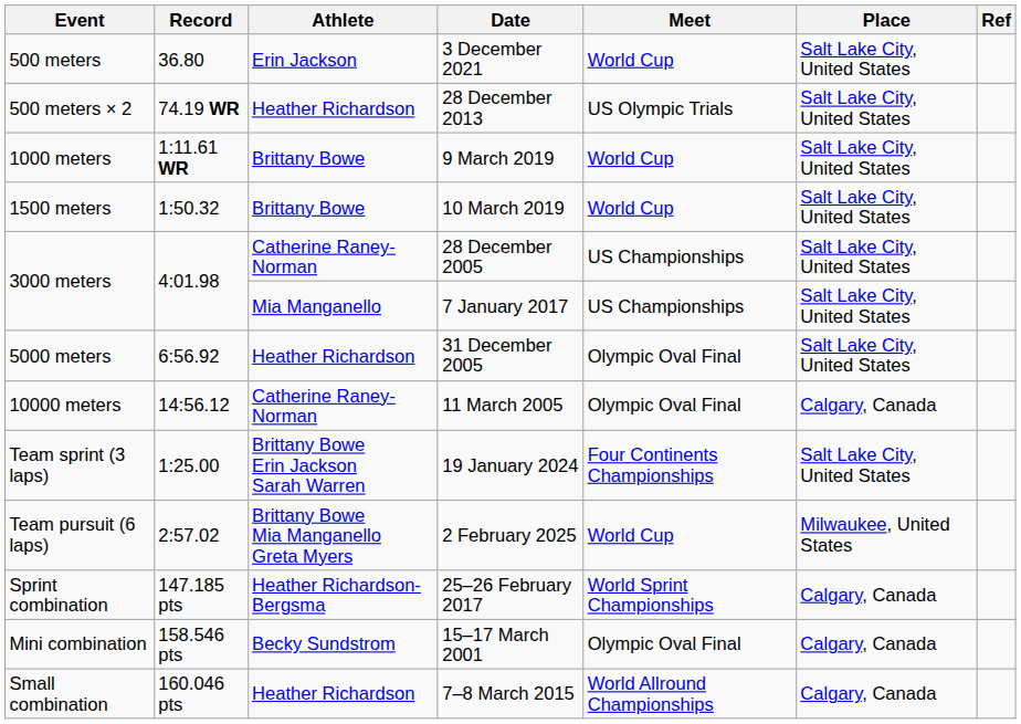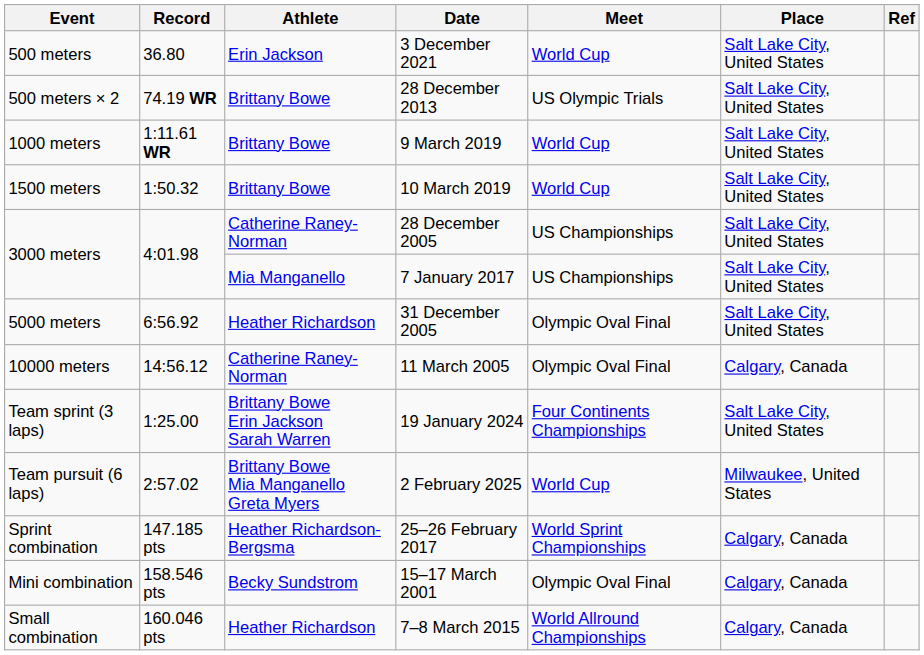 <table class="wikitable" style="font-size:95%; width: 95%;">
 <tr>
 <th>Event</th>
 <th>Record</th>
 <th>Athlete</th>
 <th>Date</th>
 <th>Meet</th>
 <th>Place</th>
 <th>Ref</th>
 </tr>
 <tr>
 <td>500 meters</td>
 <td>36.80</td>
 <td><a href='#'>Erin Jackson</a></td>
 <td>3 December 2021</td>
 <td><a href='#'>World Cup</a></td>
 <td><a href='#'>Salt Lake City</a>, United States</td>
 <td></td>
 </tr>
 <tr>
 <td>500 meters × 2</td>
 <td>74.19 <strong>WR</strong></td>
-<td><a href='#'>Heather Richardson</a></td>
+<td><a href='#'>Brittany Bowe</a></td>
 <td>28 December 2013</td>
 <td>US Olympic Trials</td>
 <td><a href='#'>Salt Lake City</a>, United States</td>
 <td></td>
 </tr>
 <tr>
 <td>1000 meters</td>
 <td>1:11.61 <strong>WR</strong></td>
 <td><a href='#'>Brittany Bowe</a></td>
 <td>9 March 2019</td>
 <td><a href='#'>World Cup</a></td>
 <td><a href='#'>Salt Lake City</a>, United States</td>
 <td></td>
 </tr>
 <tr>
 <td>1500 meters</td>
 <td>1:50.32</td>
 <td><a href='#'>Brittany Bowe</a></td>
 <td>10 March 2019</td>
 <td><a href='#'>World Cup</a></td>
 <td><a href='#'>Salt Lake City</a>, United States</td>
 <td></td>
 </tr>
 <tr>
 <td rowspan=2>3000 meters</td>
 <td rowspan=2>4:01.98</td>
 <td><a href='#'>Catherine Raney-Norman</a></td>
 <td>28 December 2005</td>
 <td>US Championships</td>
 <td><a href='#'>Salt Lake City</a>, United States</td>
 <td></td>
 </tr>
 <tr>
 <td><a href='#'>Mia Manganello</a></td>
 <td>7 January 2017</td>
 <td>US Championships</td>
 <td><a href='#'>Salt Lake City</a>, United States</td>
 <td></td>
 </tr>
 <tr>
 <td>5000 meters</td>
 <td>6:56.92</td>
 <td><a href='#'>Heather Richardson</a></td>
 <td>31 December 2005</td>
 <td>Olympic Oval Final</td>
 <td><a href='#'>Salt Lake City</a>, United States</td>
 <td></td>
 </tr>
 <tr>
 <td>10000 meters</td>
 <td>14:56.12</td>
 <td><a href='#'>Catherine Raney-Norman</a></td>
 <td>11 March 2005</td>
 <td>Olympic Oval Final</td>
 <td><a href='#'>Calgary</a>, Canada</td>
 <td></td>
 </tr>
 <tr>
 <td>Team sprint (3 laps)</td>
 <td>1:25.00</td>
 <td><a href='#'>Brittany Bowe</a><br><a href='#'>Erin Jackson</a><br><a href='#'>Sarah Warren</a></td>
 <td>19 January 2024</td>
 <td><a href='#'>Four Continents Championships</a></td>
 <td><a href='#'>Salt Lake City</a>, United States</td>
 <td></td>
 </tr>
 <tr>
 <td>Team pursuit (6 laps)</td>
 <td>2:57.02</td>
 <td><a href='#'>Brittany Bowe</a><br><a href='#'>Mia Manganello</a><br><a href='#'>Greta Myers</a></td>
 <td>2 February 2025</td>
 <td><a href='#'>World Cup</a></td>
 <td><a href='#'>Milwaukee</a>, United States</td>
 <td></td>
 </tr>
 <tr>
 <td>Sprint combination</td>
 <td>147.185 pts</td>
 <td><a href='#'>Heather Richardson-Bergsma</a></td>
 <td>25–26 February 2017</td>
 <td><a href='#'>World Sprint Championships</a></td>
 <td><a href='#'>Calgary</a>, Canada</td>
 <td></td>
 </tr>
 <tr>
 <td>Mini combination</td>
 <td>158.546 pts</td>
 <td><a href='#'>Becky Sundstrom</a></td>
 <td>15–17 March 2001</td>
 <td>Olympic Oval Final</td>
 <td><a href='#'>Calgary</a>, Canada</td>
 <td></td>
 </tr>
 <tr>
 <td>Small combination</td>
 <td>160.046 pts</td>
 <td><a href='#'>Heather Richardson</a></td>
 <td>7–8 March 2015</td>
 <td><a href='#'>World Allround Championships</a></td>
 <td><a href='#'>Calgary</a>, Canada</td>
 <td></td>
 </tr>
 </table>
